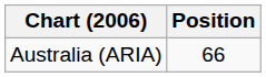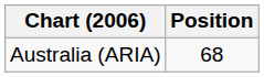 <table class="wikitable">
 <tr>
 <th>Chart (2006)</th>
 <th>Position</th>
 </tr>
 <tr>
 <td>Australia (ARIA)</td>
-<td align="center">66</td>
+<td align="center">68</td>
 </tr>
 </table>
